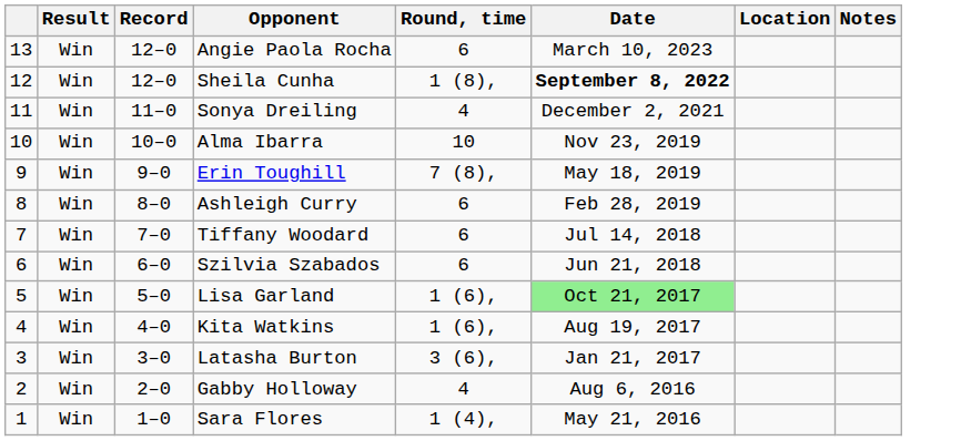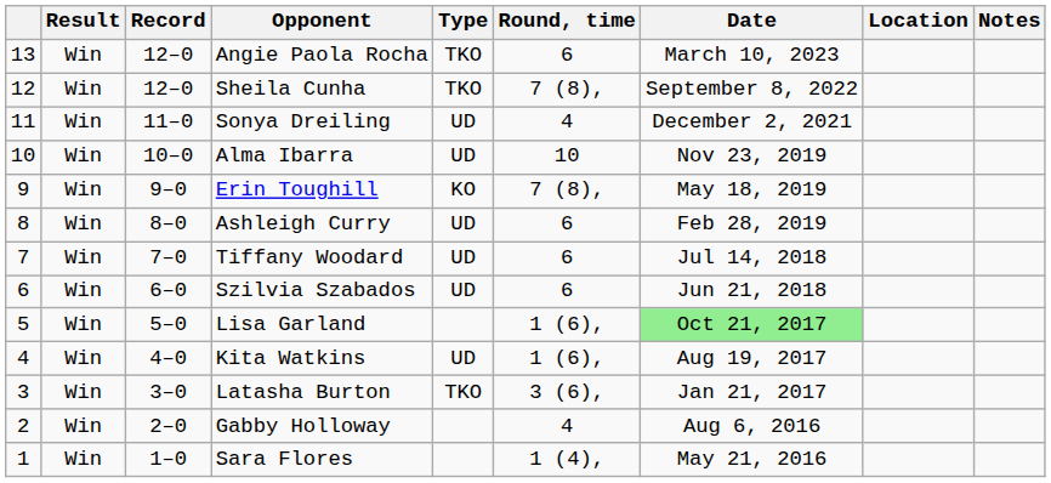 <table class="wikitable" style="text-align:center; font-size:95%">
 <tr>
 <th></th>
 <th>Result</th>
 <th>Record</th>
 <th>Opponent</th>
+<th>Type</th>
 <th>Round, time</th>
 <th>Date</th>
 <th>Location</th>
 <th>Notes</th>
 </tr>
 <tr>
 <td>13</td>
 <td>Win</td>
 <td>12–0</td>
 <td align=left> Angie Paola Rocha</td>
+<td>TKO</td>
 <td>6</td>
 <td>March 10, 2023</td>
 <td align=left></td>
 <td></td>
 </tr>
 <tr>
 <td>12</td>
 <td>Win</td>
 <td>12–0</td>
 <td align=left> Sheila Cunha</td>
-<td>1 (8), </td>
-<td><strong>September 8, 2022</strong></td>
+<td>TKO</td>
+<td>7 (8), </td>
+<td>September 8, 2022</td>
 <td align=left></td>
 <td></td>
 </tr>
 <tr>
 <td>11</td>
 <td>Win</td>
 <td>11–0</td>
 <td align=left> Sonya Dreiling</td>
+<td>UD</td>
 <td>4</td>
 <td>December 2, 2021</td>
 <td align=left></td>
 <td></td>
 </tr>
 <tr>
 <td>10</td>
 <td>Win</td>
 <td>10–0</td>
 <td align=left> Alma Ibarra</td>
+<td>UD</td>
 <td>10</td>
 <td>Nov 23, 2019</td>
 <td align=left></td>
 <td align=left></td>
 </tr>
 <tr>
 <td>9</td>
 <td>Win</td>
 <td>9–0</td>
 <td align=left> <a href='#'>Erin Toughill</a></td>
+<td>KO</td>
 <td>7 (8), </td>
 <td>May 18, 2019</td>
 <td align=left></td>
 <td align=left></td>
 </tr>
 <tr>
 <td>8</td>
 <td>Win</td>
 <td>8–0</td>
 <td align=left> Ashleigh Curry</td>
+<td>UD</td>
 <td>6</td>
 <td>Feb 28, 2019</td>
 <td align=left></td>
 <td></td>
 </tr>
 <tr>
 <td>7</td>
 <td>Win</td>
 <td>7–0</td>
 <td align=left> Tiffany Woodard</td>
+<td>UD</td>
 <td>6</td>
 <td>Jul 14, 2018</td>
 <td align=left></td>
 <td></td>
 </tr>
 <tr>
 <td>6</td>
 <td>Win</td>
 <td>6–0</td>
 <td align=left> Szilvia Szabados</td>
+<td>UD</td>
 <td>6</td>
 <td>Jun 21, 2018</td>
 <td align=left></td>
 <td></td>
 </tr>
 <tr>
 <td>5</td>
 <td>Win</td>
 <td>5–0</td>
 <td align=left> Lisa Garland</td>
+<td></td>
 <td>1 (6), </td>
 <td style="background: lightgreen;">Oct 21, 2017</td>
 <td align=left></td>
 <td></td>
 </tr>
 <tr>
 <td>4</td>
 <td>Win</td>
 <td>4–0</td>
 <td align=left> Kita Watkins</td>
+<td>UD</td>
 <td>1 (6), </td>
 <td>Aug 19, 2017</td>
 <td align=left></td>
 <td></td>
 </tr>
 <tr>
 <td>3</td>
 <td>Win</td>
 <td>3–0</td>
 <td align=left> Latasha Burton</td>
+<td>TKO</td>
 <td>3 (6), </td>
 <td>Jan 21, 2017</td>
 <td align=left></td>
 <td></td>
 </tr>
 <tr>
 <td>2</td>
 <td>Win</td>
 <td>2–0</td>
 <td align=left> Gabby Holloway</td>
+<td></td>
 <td>4</td>
 <td>Aug 6, 2016</td>
 <td align=left></td>
 <td></td>
 </tr>
 <tr>
 <td>1</td>
 <td>Win</td>
 <td>1–0</td>
 <td align=left> Sara Flores</td>
+<td></td>
 <td>1 (4), </td>
 <td>May 21, 2016</td>
 <td align=left></td>
 <td></td>
 </tr>
 </table>
